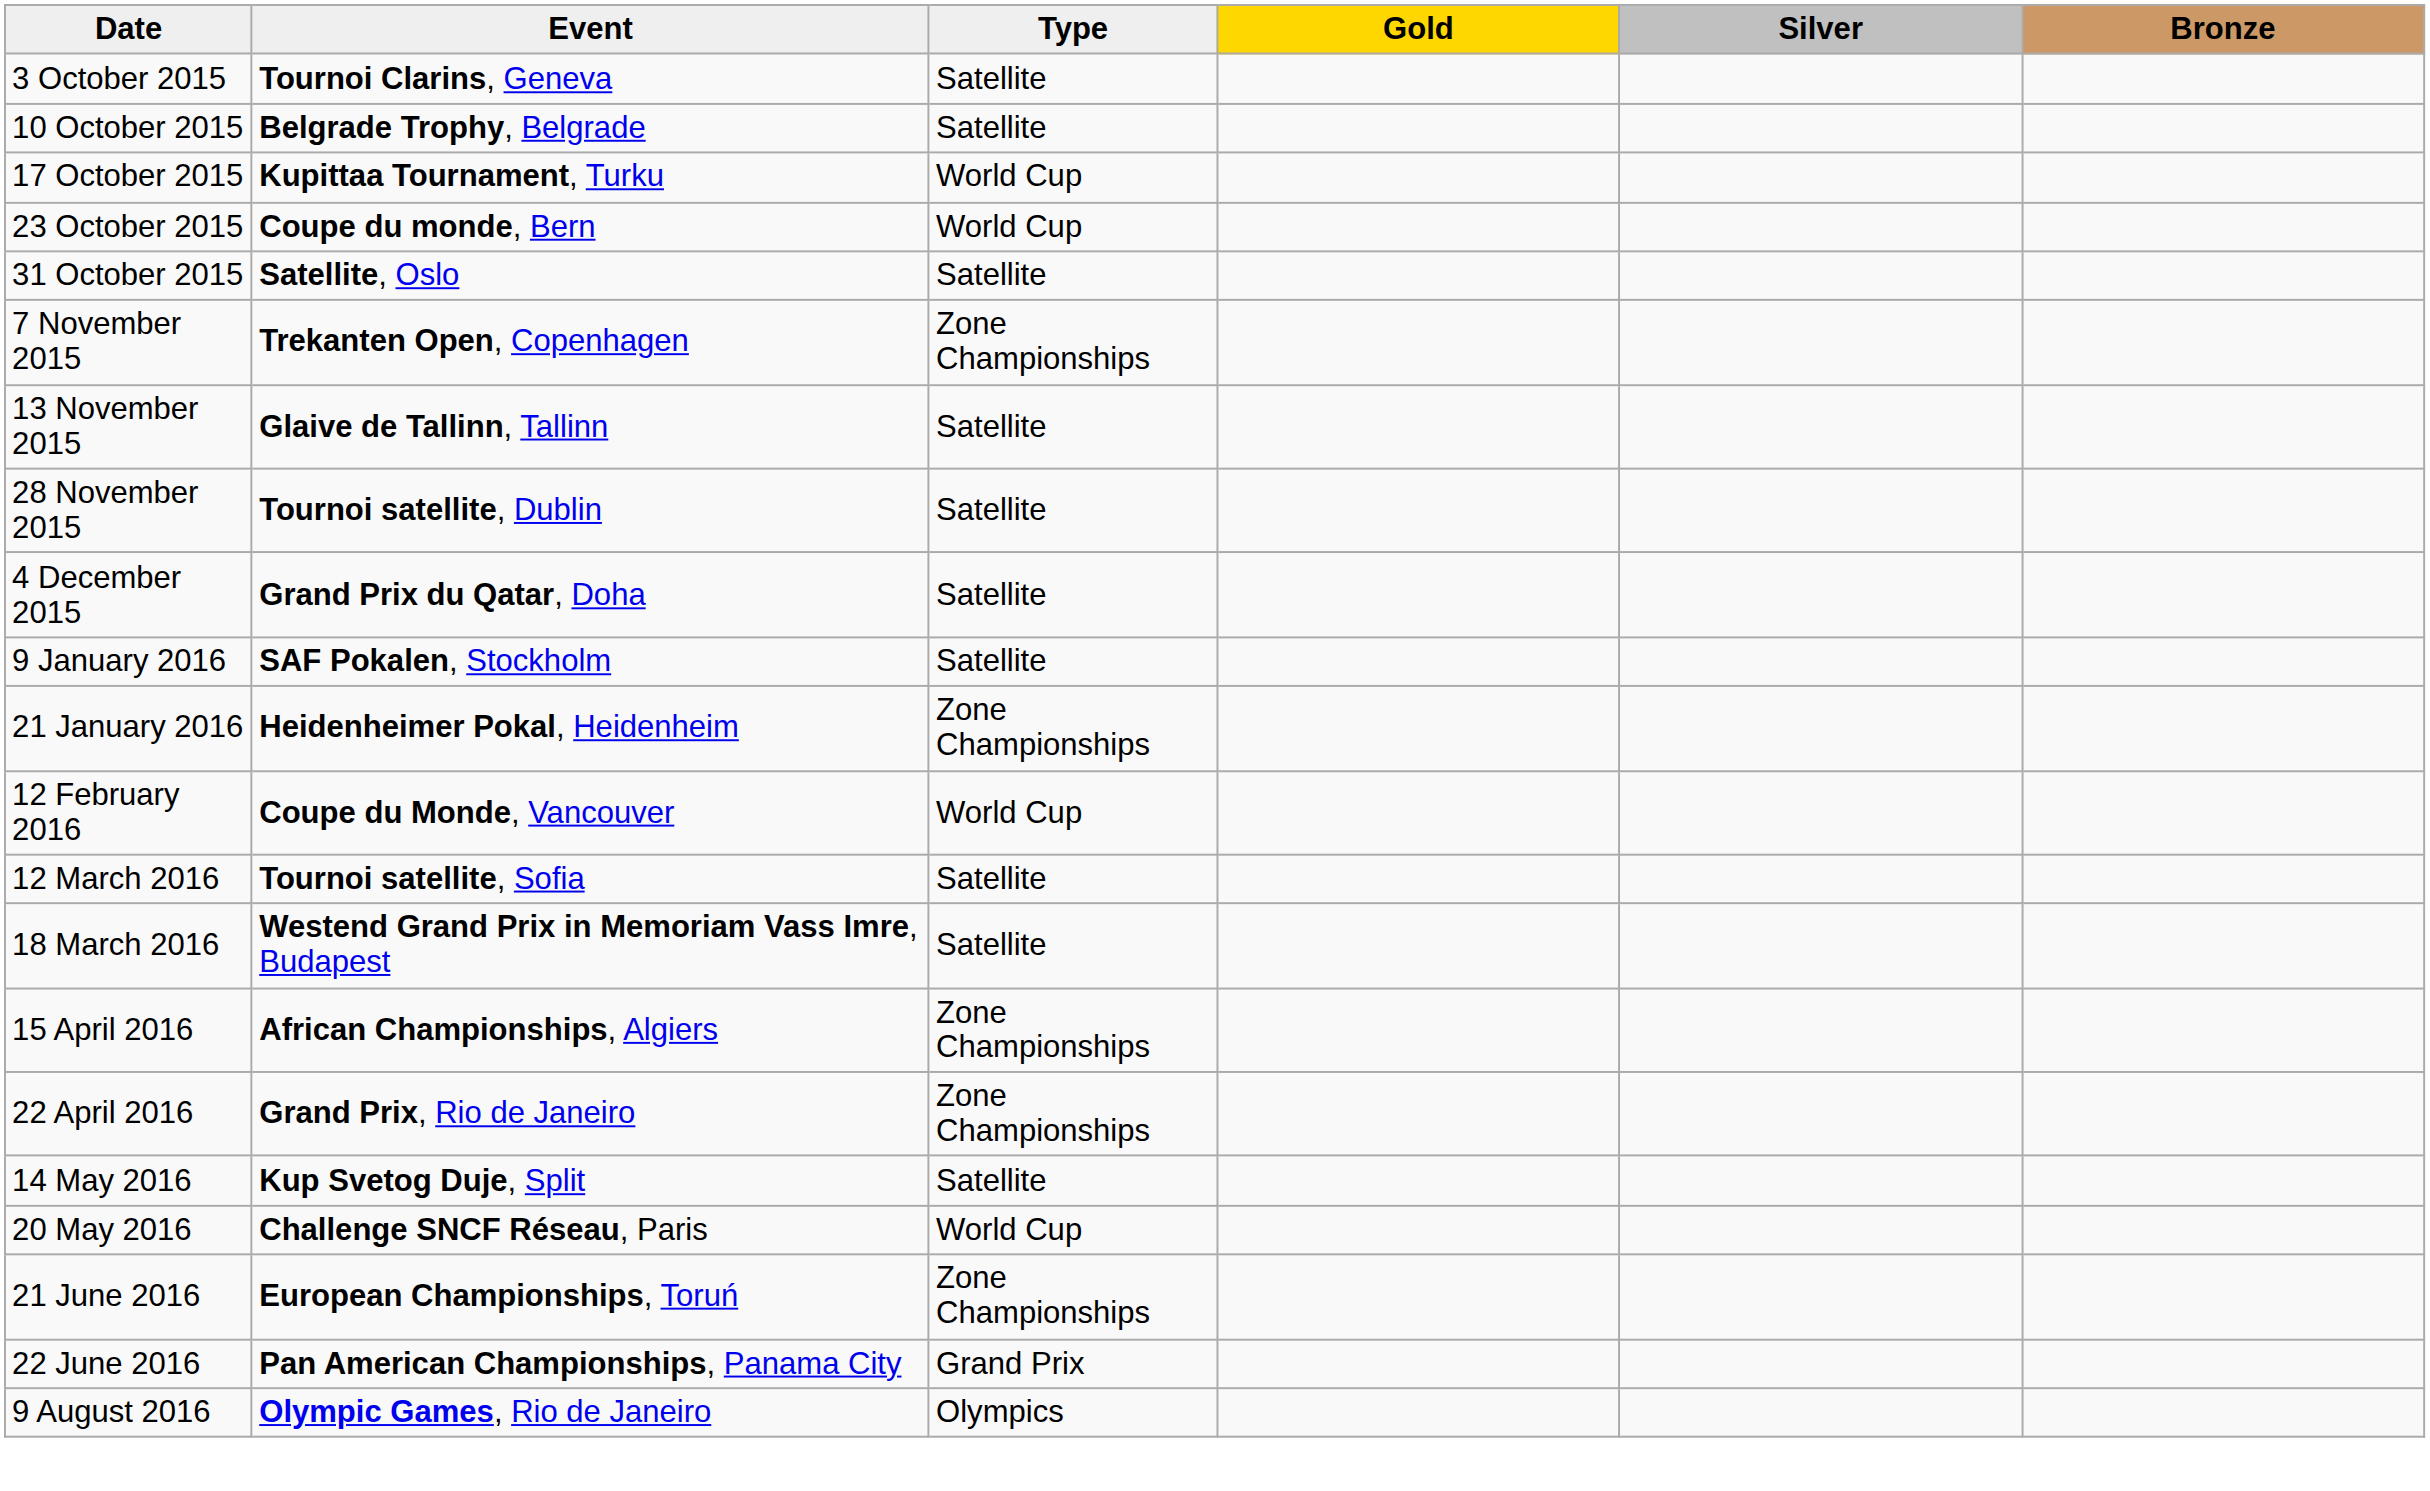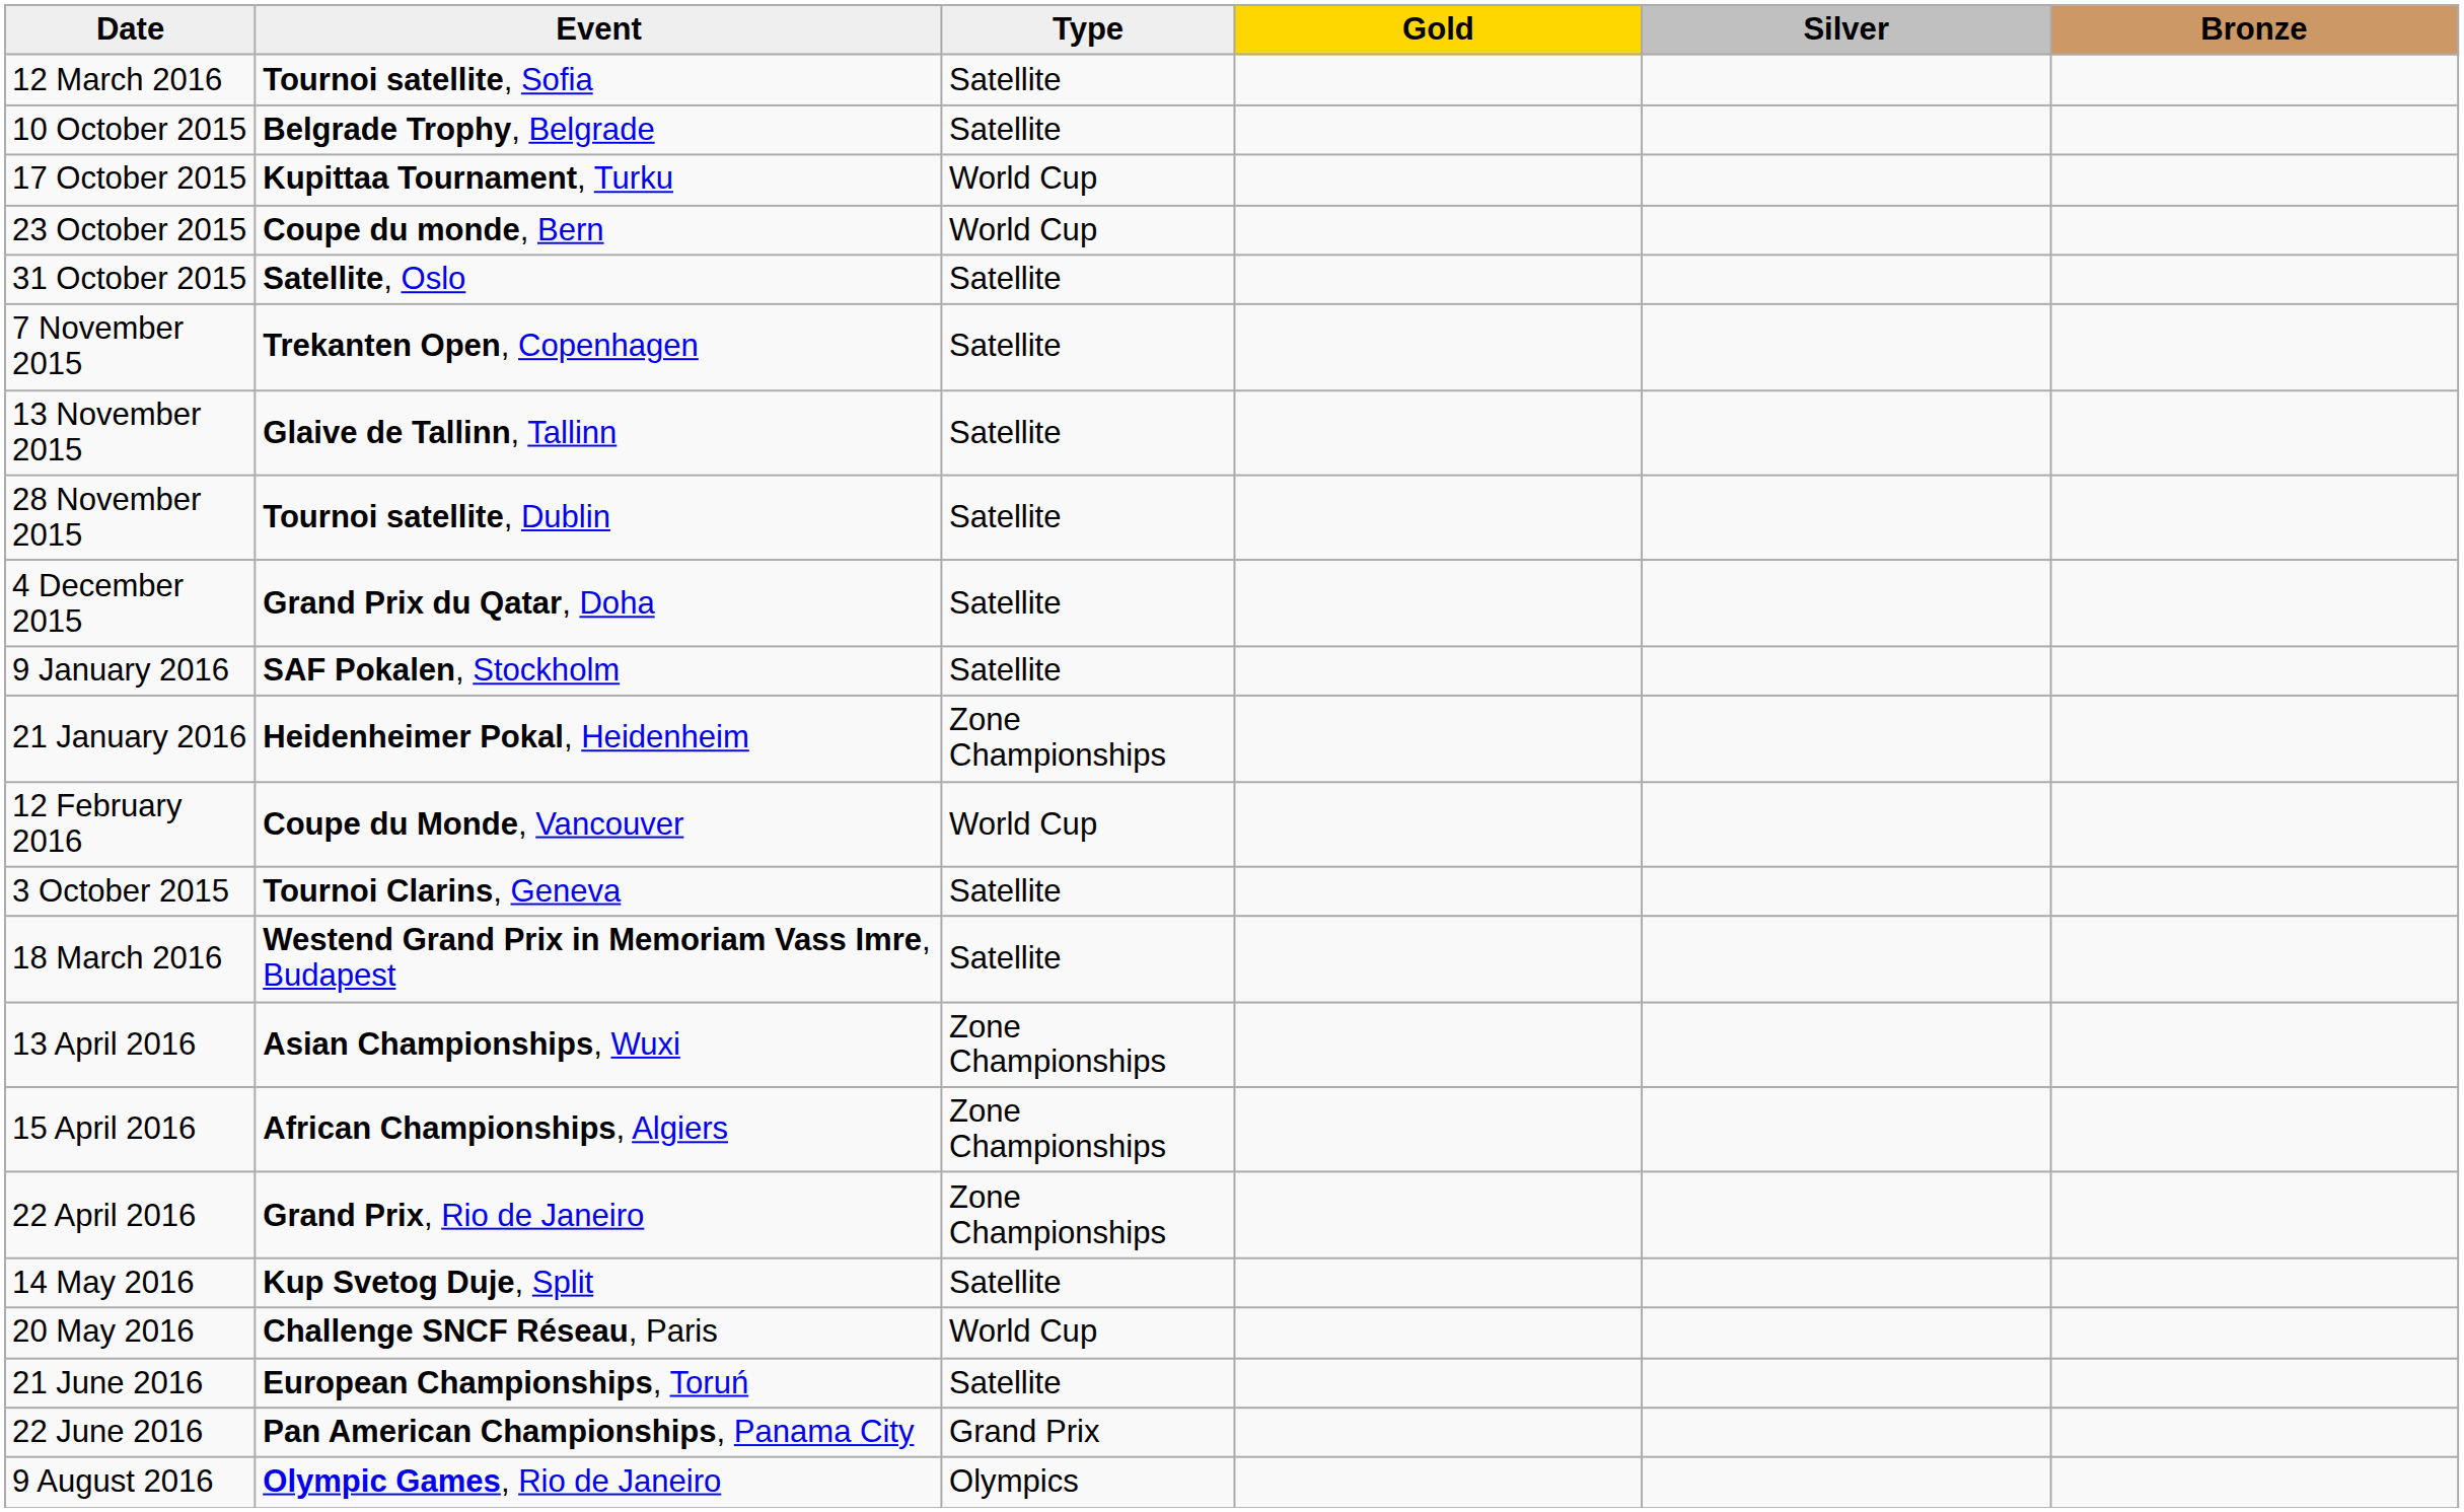 <table class="wikitable plainrowheaders" border="1" style="font-size:100%">
 <tr align=center>
 <th scope=col style="width:120px; background: #efefef;">Date</th>
 <th scope=col style="background: #efefef;">Event</th>
 <th scope=col style="background: #efefef;">Type</th>
 <th scope=col colspan=1 style="width:200px; background: gold;">Gold</th>
 <th scope=col colspan=1 style="width:200px; background: silver;">Silver</th>
 <th scope=col colspan=1 style="width:200px; background: #cc9966;">Bronze</th>
 </tr>
 <tr>
-<td>3 October 2015</td>
-<td><strong>Tournoi Clarins</strong>, <a href='#'>Geneva</a></td>
+<td>12 March 2016</td>
+<td><strong>Tournoi satellite</strong>, <a href='#'>Sofia</a></td>
 <td>Satellite</td>
 <td></td>
 <td></td>
 <td><br></td>
 </tr>
 <tr>
 <td>10 October 2015</td>
 <td><strong>Belgrade Trophy</strong>, <a href='#'>Belgrade</a></td>
 <td>Satellite</td>
 <td></td>
 <td></td>
 <td><br></td>
 </tr>
 <tr>
 <td>17 October 2015</td>
 <td><strong>Kupittaa Tournament</strong>, <a href='#'>Turku</a></td>
 <td>World Cup</td>
 <td></td>
 <td></td>
 <td><br></td>
 </tr>
 <tr>
 <td>23 October 2015</td>
 <td><strong>Coupe du monde</strong>, <a href='#'>Bern</a></td>
 <td>World Cup</td>
 <td></td>
 <td></td>
 <td><br></td>
 </tr>
 <tr>
 <td>31 October 2015</td>
 <td><strong>Satellite</strong>, <a href='#'>Oslo</a></td>
 <td>Satellite</td>
 <td></td>
 <td></td>
 <td><br></td>
 </tr>
 <tr>
 <td>7 November 2015</td>
 <td><strong>Trekanten Open</strong>, <a href='#'>Copenhagen</a></td>
-<td>Zone Championships</td>
+<td>Satellite</td>
 <td></td>
 <td></td>
 <td><br></td>
 </tr>
 <tr>
 <td>13 November 2015</td>
 <td><strong>Glaive de Tallinn</strong>, <a href='#'>Tallinn</a></td>
 <td>Satellite</td>
 <td></td>
 <td></td>
 <td><br></td>
 </tr>
 <tr>
 <td>28 November 2015</td>
 <td><strong>Tournoi satellite</strong>, <a href='#'>Dublin</a></td>
 <td>Satellite</td>
 <td></td>
 <td></td>
 <td><br></td>
 </tr>
 <tr>
 <td>4 December 2015</td>
 <td><strong>Grand Prix du Qatar</strong>, <a href='#'>Doha</a></td>
 <td>Satellite</td>
 <td></td>
 <td></td>
 <td><br></td>
 </tr>
 <tr>
 <td>9 January 2016</td>
 <td><strong>SAF Pokalen</strong>, <a href='#'>Stockholm</a></td>
 <td>Satellite</td>
 <td></td>
 <td></td>
 <td><br></td>
 </tr>
 <tr>
 <td>21 January 2016</td>
 <td><strong>Heidenheimer Pokal</strong>, <a href='#'>Heidenheim</a></td>
 <td>Zone Championships</td>
 <td></td>
 <td></td>
 <td><br></td>
 </tr>
 <tr>
 <td>12 February 2016</td>
 <td><strong>Coupe du Monde</strong>, <a href='#'>Vancouver</a></td>
 <td>World Cup</td>
 <td></td>
 <td></td>
 <td><br></td>
 </tr>
 <tr>
-<td>12 March 2016</td>
-<td><strong>Tournoi satellite</strong>, <a href='#'>Sofia</a></td>
+<td>3 October 2015</td>
+<td><strong>Tournoi Clarins</strong>, <a href='#'>Geneva</a></td>
 <td>Satellite</td>
 <td></td>
 <td></td>
 <td><br></td>
 </tr>
 <tr>
 <td>18 March 2016</td>
 <td><strong>Westend Grand Prix in Memoriam Vass Imre</strong>, <a href='#'>Budapest</a></td>
 <td>Satellite</td>
+<td></td>
+<td></td>
+<td><br></td>
+</tr>
+<tr>
+<td>13 April 2016</td>
+<td><strong>Asian Championships</strong>, <a href='#'>Wuxi</a></td>
+<td>Zone Championships</td>
 <td></td>
 <td></td>
 <td><br></td>
 </tr>
 <tr>
 <td>15 April 2016</td>
 <td><strong>African Championships</strong>, <a href='#'>Algiers</a></td>
 <td>Zone Championships</td>
 <td></td>
 <td></td>
 <td><br></td>
 </tr>
 <tr>
 <td>22 April 2016</td>
 <td><strong>Grand Prix</strong>, <a href='#'>Rio de Janeiro</a></td>
 <td>Zone Championships</td>
 <td></td>
 <td></td>
 <td><br></td>
 </tr>
 <tr>
 <td>14 May 2016</td>
 <td><strong>Kup Svetog Duje</strong>, <a href='#'>Split</a></td>
 <td>Satellite</td>
 <td></td>
 <td></td>
 <td><br></td>
 </tr>
 <tr>
 <td>20 May 2016</td>
 <td><strong>Challenge SNCF Réseau</strong>, Paris</td>
 <td>World Cup</td>
 <td></td>
 <td></td>
 <td><br></td>
 </tr>
 <tr>
 <td>21 June 2016</td>
 <td><strong>European Championships</strong>, <a href='#'>Toruń</a></td>
-<td>Zone Championships</td>
+<td>Satellite</td>
 <td></td>
 <td></td>
 <td><br></td>
 </tr>
 <tr>
 <td>22 June 2016</td>
 <td><strong>Pan American Championships</strong>, <a href='#'>Panama City</a></td>
 <td>Grand Prix</td>
 <td></td>
 <td></td>
 <td><br></td>
 </tr>
 <tr>
 <td>9 August 2016</td>
 <td><strong><a href='#'>Olympic Games</a></strong>, <a href='#'>Rio de Janeiro</a></td>
 <td>Olympics</td>
 <td></td>
 <td></td>
 <td></td>
 </tr>
 </table>
